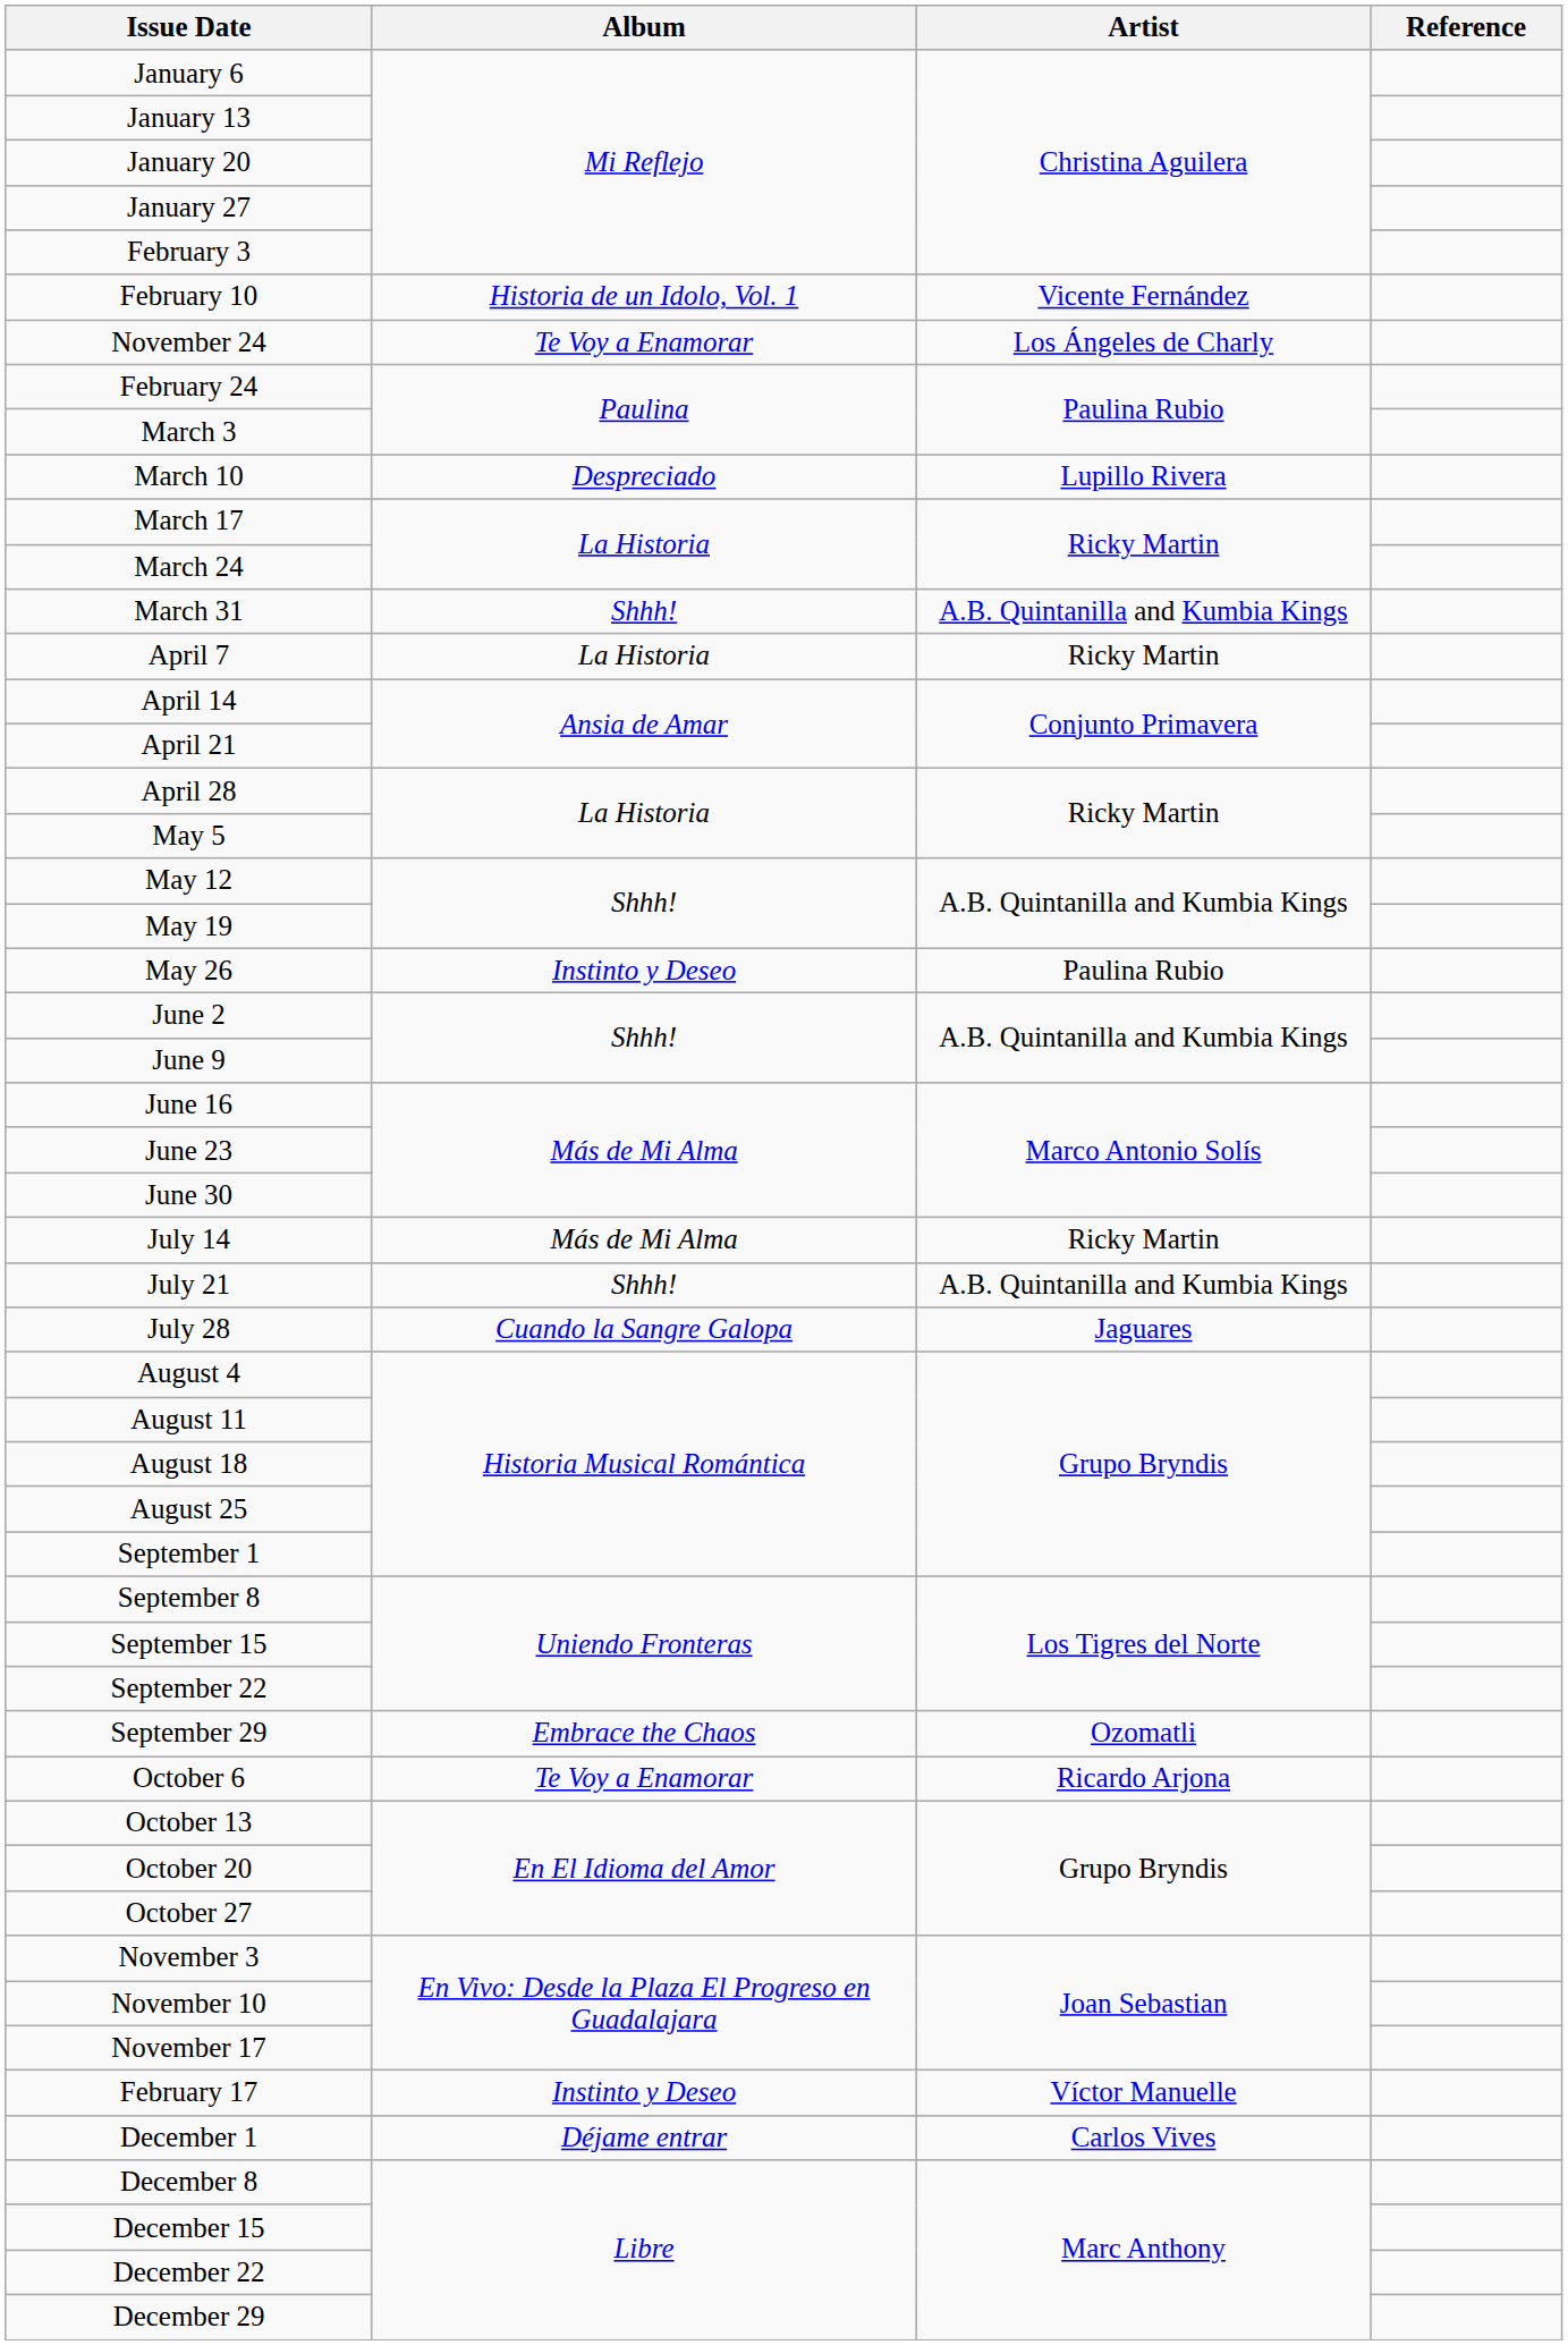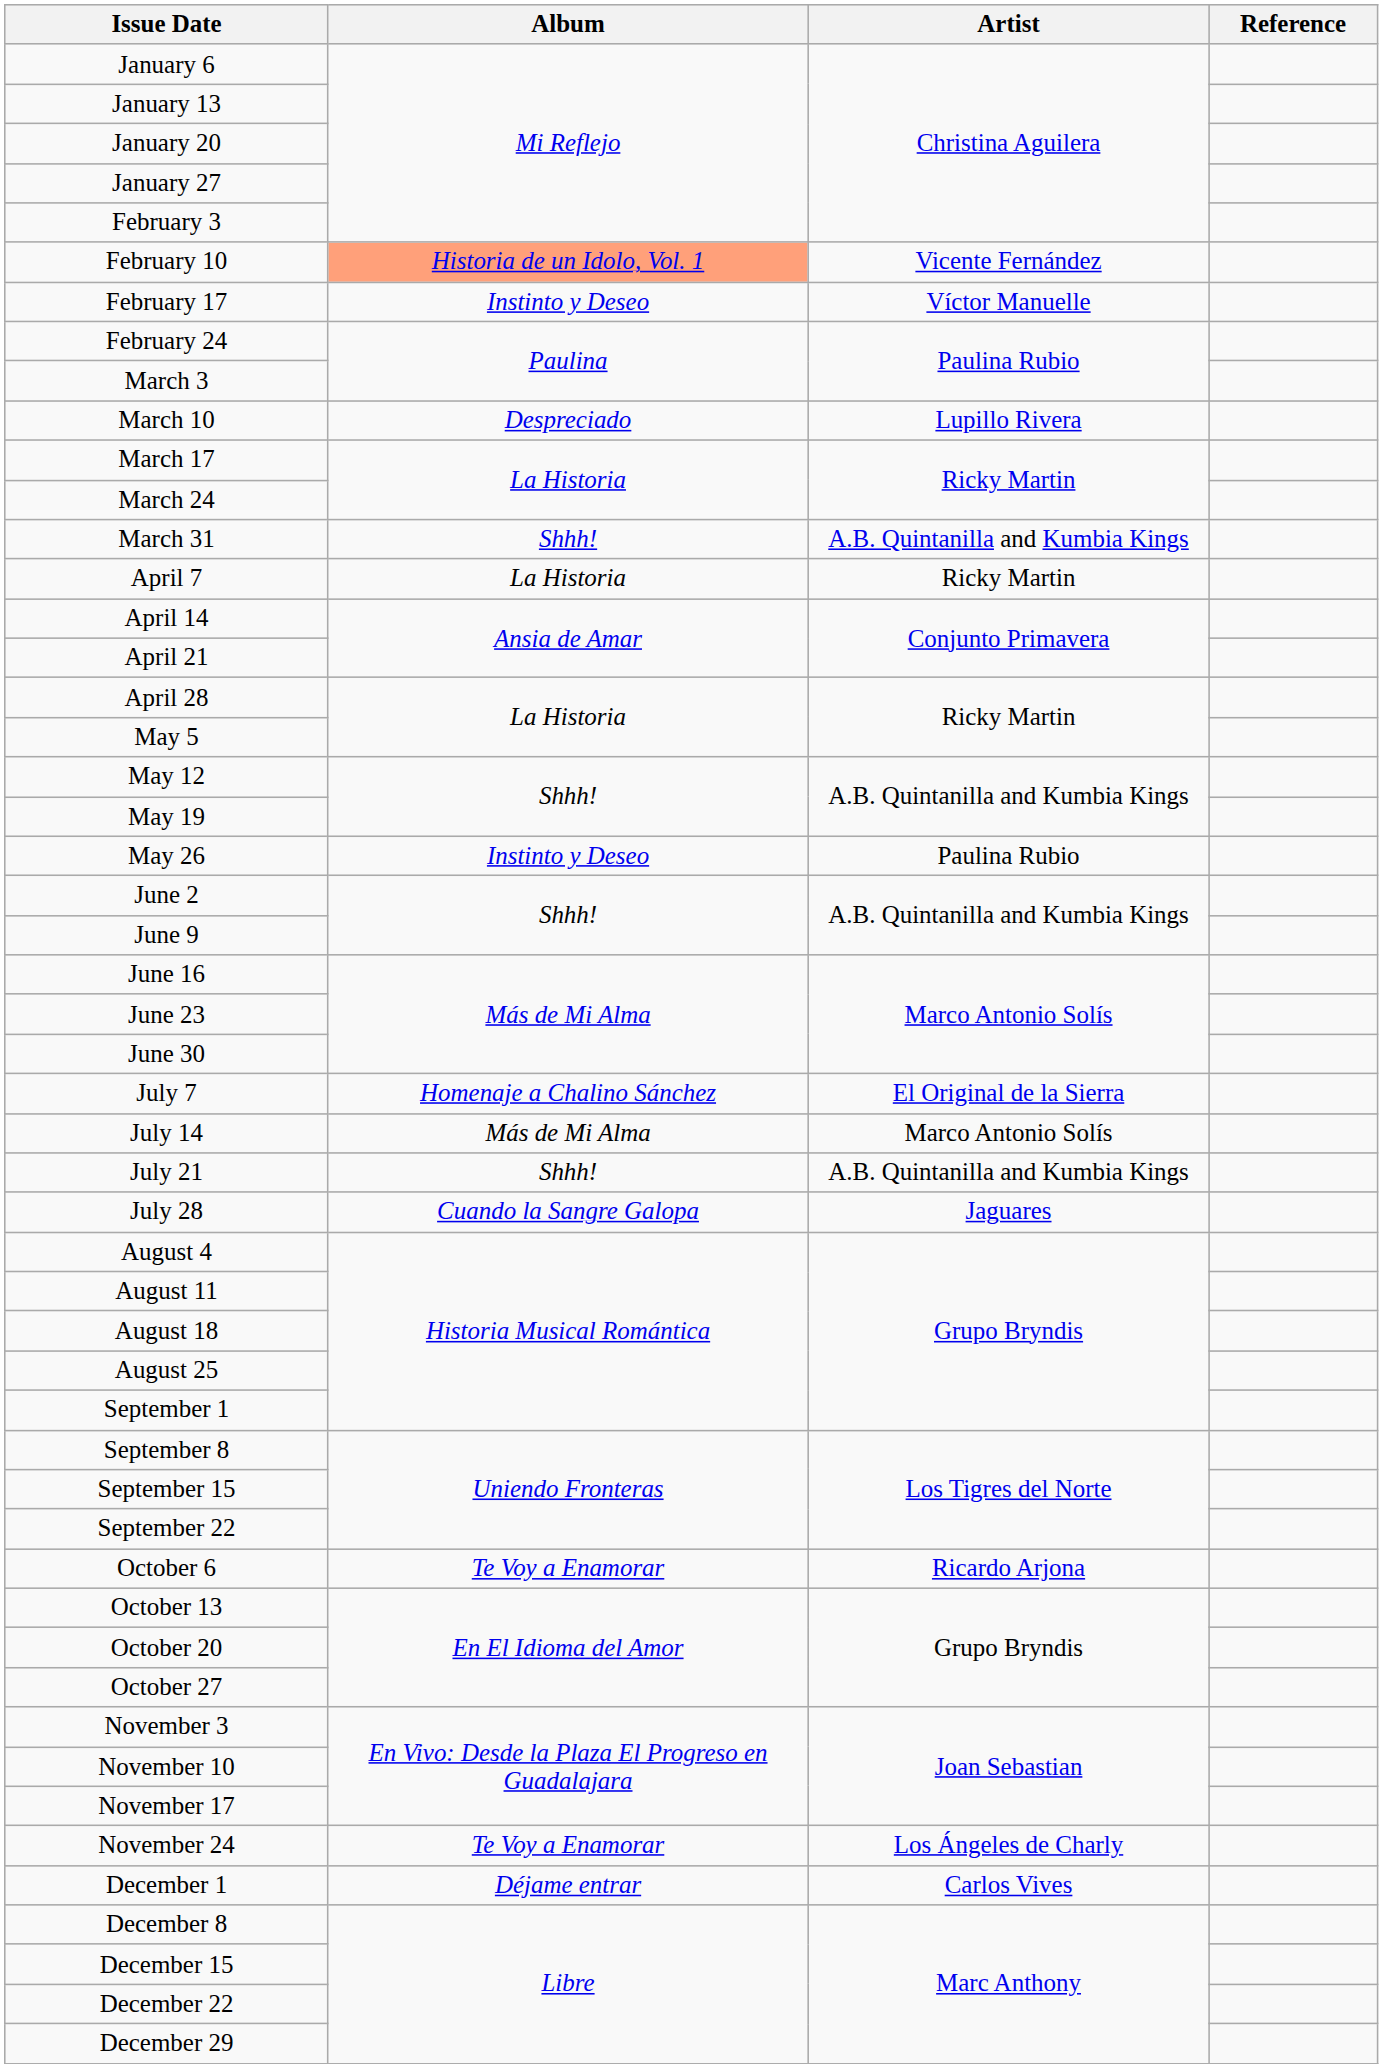 <table class="wikitable" style="text-align: center">
 <tr>
 <th width="200"><strong>Issue Date</strong></th>
 <th width="300"><strong>Album</strong></th>
 <th width="250"><strong>Artist</strong></th>
 <th width="100" class="unsortable"><strong>Reference</strong></th>
 </tr>
 <tr>
 <td>January 6</td>
 <td rowspan="5"><em><a href='#'>Mi Reflejo</a></em></td>
 <td rowspan="5"><a href='#'>Christina Aguilera</a></td>
 <td></td>
 </tr>
 <tr>
 <td>January 13</td>
 <td></td>
 </tr>
 <tr>
 <td>January 20</td>
 <td></td>
 </tr>
 <tr>
 <td>January 27</td>
 <td></td>
 </tr>
 <tr>
 <td>February 3</td>
 <td></td>
 </tr>
 <tr>
 <td>February 10</td>
-<td><em><a href='#'>Historia de un Idolo, Vol. 1</a></em></td>
+<td style="background: lightsalmon;"><em><a href='#'>Historia de un Idolo, Vol. 1</a></em></td>
 <td><a href='#'>Vicente Fernández</a></td>
 <td></td>
 </tr>
 <tr>
-<td>November 24</td>
-<td><em><a href='#'>Te Voy a Enamorar</a></em></td>
-<td><a href='#'>Los Ángeles de Charly</a></td>
+<td>February 17</td>
+<td><em><a href='#'>Instinto y Deseo</a></em></td>
+<td><a href='#'>Víctor Manuelle</a></td>
 <td></td>
 </tr>
 <tr>
 <td>February 24</td>
 <td rowspan="2"><em><a href='#'>Paulina</a></em></td>
 <td rowspan="2"><a href='#'>Paulina Rubio</a></td>
 <td></td>
 </tr>
 <tr>
 <td>March 3</td>
 <td></td>
 </tr>
 <tr>
 <td>March 10</td>
 <td><em><a href='#'>Despreciado</a></em></td>
 <td><a href='#'>Lupillo Rivera</a></td>
 <td></td>
 </tr>
 <tr>
 <td>March 17</td>
 <td rowspan="2"><em><a href='#'>La Historia</a></em></td>
 <td rowspan="2"><a href='#'>Ricky Martin</a></td>
 <td></td>
 </tr>
 <tr>
 <td>March 24</td>
 <td></td>
 </tr>
 <tr>
 <td>March 31</td>
 <td><em><a href='#'>Shhh!</a></em></td>
 <td><a href='#'>A.B. Quintanilla</a> and <a href='#'>Kumbia Kings</a></td>
 <td></td>
 </tr>
 <tr>
 <td>April 7</td>
 <td><em>La Historia</em></td>
 <td>Ricky Martin</td>
 <td></td>
 </tr>
 <tr>
 <td>April 14</td>
 <td rowspan="2"><em><a href='#'>Ansia de Amar</a></em></td>
 <td rowspan="2"><a href='#'>Conjunto Primavera</a></td>
 <td></td>
 </tr>
 <tr>
 <td>April 21</td>
 <td></td>
 </tr>
 <tr>
 <td>April 28</td>
 <td rowspan="2"><em>La Historia</em></td>
 <td rowspan="2">Ricky Martin</td>
 <td></td>
 </tr>
 <tr>
 <td>May 5</td>
 <td></td>
 </tr>
 <tr>
 <td>May 12</td>
 <td rowspan="2"><em>Shhh!</em></td>
 <td rowspan="2">A.B. Quintanilla and Kumbia Kings</td>
 <td></td>
 </tr>
 <tr>
 <td>May 19</td>
 <td></td>
 </tr>
 <tr>
 <td>May 26</td>
 <td><em><a href='#'>Instinto y Deseo</a></em></td>
 <td>Paulina Rubio</td>
 <td></td>
 </tr>
 <tr>
 <td>June 2</td>
 <td rowspan="2"><em>Shhh!</em></td>
 <td rowspan="2">A.B. Quintanilla and Kumbia Kings</td>
 <td></td>
 </tr>
 <tr>
 <td>June 9</td>
 <td></td>
 </tr>
 <tr>
 <td>June 16</td>
 <td rowspan="3"><em><a href='#'>Más de Mi Alma</a></em></td>
 <td rowspan="3"><a href='#'>Marco Antonio Solís</a></td>
 <td></td>
 </tr>
 <tr>
 <td>June 23</td>
 <td></td>
 </tr>
 <tr>
 <td>June 30</td>
 <td></td>
 </tr>
 <tr>
+<td>July 7</td>
+<td><em><a href='#'>Homenaje a Chalino Sánchez</a></em></td>
+<td><a href='#'>El Original de la Sierra</a></td>
+<td></td>
+</tr>
+<tr>
 <td>July 14</td>
 <td><em>Más de Mi Alma</em></td>
-<td>Ricky Martin</td>
+<td>Marco Antonio Solís</td>
 <td></td>
 </tr>
 <tr>
 <td>July 21</td>
 <td><em>Shhh!</em></td>
 <td>A.B. Quintanilla and Kumbia Kings</td>
 <td></td>
 </tr>
 <tr>
 <td>July 28</td>
 <td><em><a href='#'>Cuando la Sangre Galopa</a></em></td>
 <td><a href='#'>Jaguares</a></td>
 <td></td>
 </tr>
 <tr>
 <td>August 4</td>
 <td rowspan="5"><em><a href='#'>Historia Musical Romántica</a></em></td>
 <td rowspan="5"><a href='#'>Grupo Bryndis</a></td>
 <td></td>
 </tr>
 <tr>
 <td>August 11</td>
 <td></td>
 </tr>
 <tr>
 <td>August 18</td>
 <td></td>
 </tr>
 <tr>
 <td>August 25</td>
 <td></td>
 </tr>
 <tr>
 <td>September 1</td>
 <td></td>
 </tr>
 <tr>
 <td>September 8</td>
 <td rowspan="3"><em><a href='#'>Uniendo Fronteras</a></em></td>
 <td rowspan="3"><a href='#'>Los Tigres del Norte</a></td>
 <td></td>
 </tr>
 <tr>
 <td>September 15</td>
 <td></td>
 </tr>
 <tr>
 <td>September 22</td>
 <td></td>
 </tr>
 <tr>
-<td>September 29</td>
-<td><em><a href='#'>Embrace the Chaos</a></em></td>
-<td><a href='#'>Ozomatli</a></td>
-<td></td>
-</tr>
-<tr>
 <td>October 6</td>
 <td><em><a href='#'>Te Voy a Enamorar</a></em></td>
 <td><a href='#'>Ricardo Arjona</a></td>
 <td></td>
 </tr>
 <tr>
 <td>October 13</td>
 <td rowspan="3"><em><a href='#'>En El Idioma del Amor</a></em></td>
 <td rowspan="3">Grupo Bryndis</td>
 <td></td>
 </tr>
 <tr>
 <td>October 20</td>
 <td></td>
 </tr>
 <tr>
 <td>October 27</td>
 <td></td>
 </tr>
 <tr>
 <td>November 3</td>
 <td rowspan="3"><em><a href='#'>En Vivo: Desde la Plaza El Progreso en Guadalajara</a></em></td>
 <td rowspan="3"><a href='#'>Joan Sebastian</a></td>
 <td></td>
 </tr>
 <tr>
 <td>November 10</td>
 <td></td>
 </tr>
 <tr>
 <td>November 17</td>
 <td></td>
 </tr>
 <tr>
-<td>February 17</td>
-<td><em><a href='#'>Instinto y Deseo</a></em></td>
-<td><a href='#'>Víctor Manuelle</a></td>
+<td>November 24</td>
+<td><em><a href='#'>Te Voy a Enamorar</a></em></td>
+<td><a href='#'>Los Ángeles de Charly</a></td>
 <td></td>
 </tr>
 <tr>
 <td>December 1</td>
 <td><em><a href='#'>Déjame entrar</a></em></td>
 <td><a href='#'>Carlos Vives</a></td>
 <td></td>
 </tr>
 <tr>
 <td>December 8</td>
 <td rowspan="4"><em><a href='#'>Libre</a></em></td>
 <td rowspan="4"><a href='#'>Marc Anthony</a></td>
 <td></td>
 </tr>
 <tr>
 <td>December 15</td>
 <td></td>
 </tr>
 <tr>
 <td>December 22</td>
 <td></td>
 </tr>
 <tr>
 <td>December 29</td>
 <td></td>
 </tr>
 <tr>
 </tr>
 </table>
